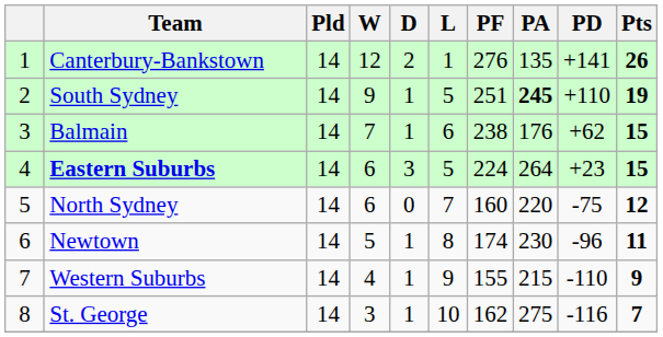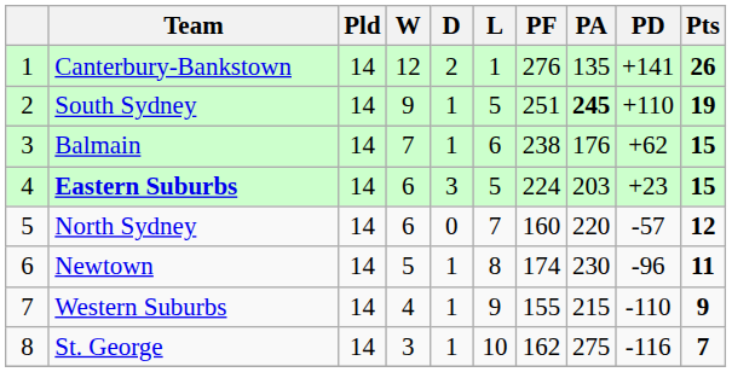 <table class="wikitable" style="text-align:center;">
 <tr>
 <th width=20 abbr="Position"></th>
 <th width=175>Team</th>
 <th width=20 abbr="Played">Pld</th>
 <th width=20 abbr="Won">W</th>
 <th width=20 abbr="Drawn">D</th>
 <th width=20 abbr="Lost">L</th>
 <th width=20 abbr="Points for">PF</th>
 <th width=20 abbr="Points against">PA</th>
 <th width=20 abbr="Points difference">PD</th>
 <th width=20 abbr="Points">Pts</th>
 </tr>
 <tr style="background: #ccffcc;">
 <td>1</td>
 <td style="text-align:left;"> <a href='#'>Canterbury-Bankstown</a></td>
 <td>14</td>
 <td>12</td>
 <td>2</td>
 <td>1</td>
 <td>276</td>
 <td>135</td>
 <td>+141</td>
 <td><strong>26</strong></td>
 </tr>
 <tr style="background: #ccffcc;">
 <td>2</td>
 <td style="text-align:left;"> <a href='#'>South Sydney</a></td>
 <td>14</td>
 <td>9</td>
 <td>1</td>
 <td>5</td>
 <td>251</td>
 <td><strong>245</strong></td>
 <td>+110</td>
 <td><strong>19</strong></td>
 </tr>
 <tr style="background: #ccffcc;">
 <td>3</td>
 <td style="text-align:left;"> <a href='#'>Balmain</a></td>
 <td>14</td>
 <td>7</td>
 <td>1</td>
 <td>6</td>
 <td>238</td>
 <td>176</td>
 <td>+62</td>
 <td><strong>15</strong></td>
 </tr>
 <tr style="background: #ccffcc;">
 <td>4</td>
 <td style="text-align:left;"> <strong><a href='#'>Eastern Suburbs</a></strong></td>
 <td>14</td>
 <td>6</td>
 <td>3</td>
 <td>5</td>
 <td>224</td>
-<td>264</td>
+<td>203</td>
 <td>+23</td>
 <td><strong>15</strong></td>
 </tr>
 <tr>
 <td>5</td>
 <td style="text-align:left;"> <a href='#'>North Sydney</a></td>
 <td>14</td>
 <td>6</td>
 <td>0</td>
 <td>7</td>
 <td>160</td>
 <td>220</td>
-<td>-75</td>
+<td>-57</td>
 <td><strong>12</strong></td>
 </tr>
 <tr>
 <td>6</td>
 <td style="text-align:left;"> <a href='#'>Newtown</a></td>
 <td>14</td>
 <td>5</td>
 <td>1</td>
 <td>8</td>
 <td>174</td>
 <td>230</td>
 <td>-96</td>
 <td><strong>11</strong></td>
 </tr>
 <tr>
 <td>7</td>
 <td style="text-align:left;"> <a href='#'>Western Suburbs</a></td>
 <td>14</td>
 <td>4</td>
 <td>1</td>
 <td>9</td>
 <td>155</td>
 <td>215</td>
 <td>-110</td>
 <td><strong>9</strong></td>
 </tr>
 <tr>
 <td>8</td>
 <td style="text-align:left;"> <a href='#'>St. George</a></td>
 <td>14</td>
 <td>3</td>
 <td>1</td>
 <td>10</td>
 <td>162</td>
 <td>275</td>
 <td>-116</td>
 <td><strong>7</strong></td>
 </tr>
 <tr>
 </tr>
 </table>
